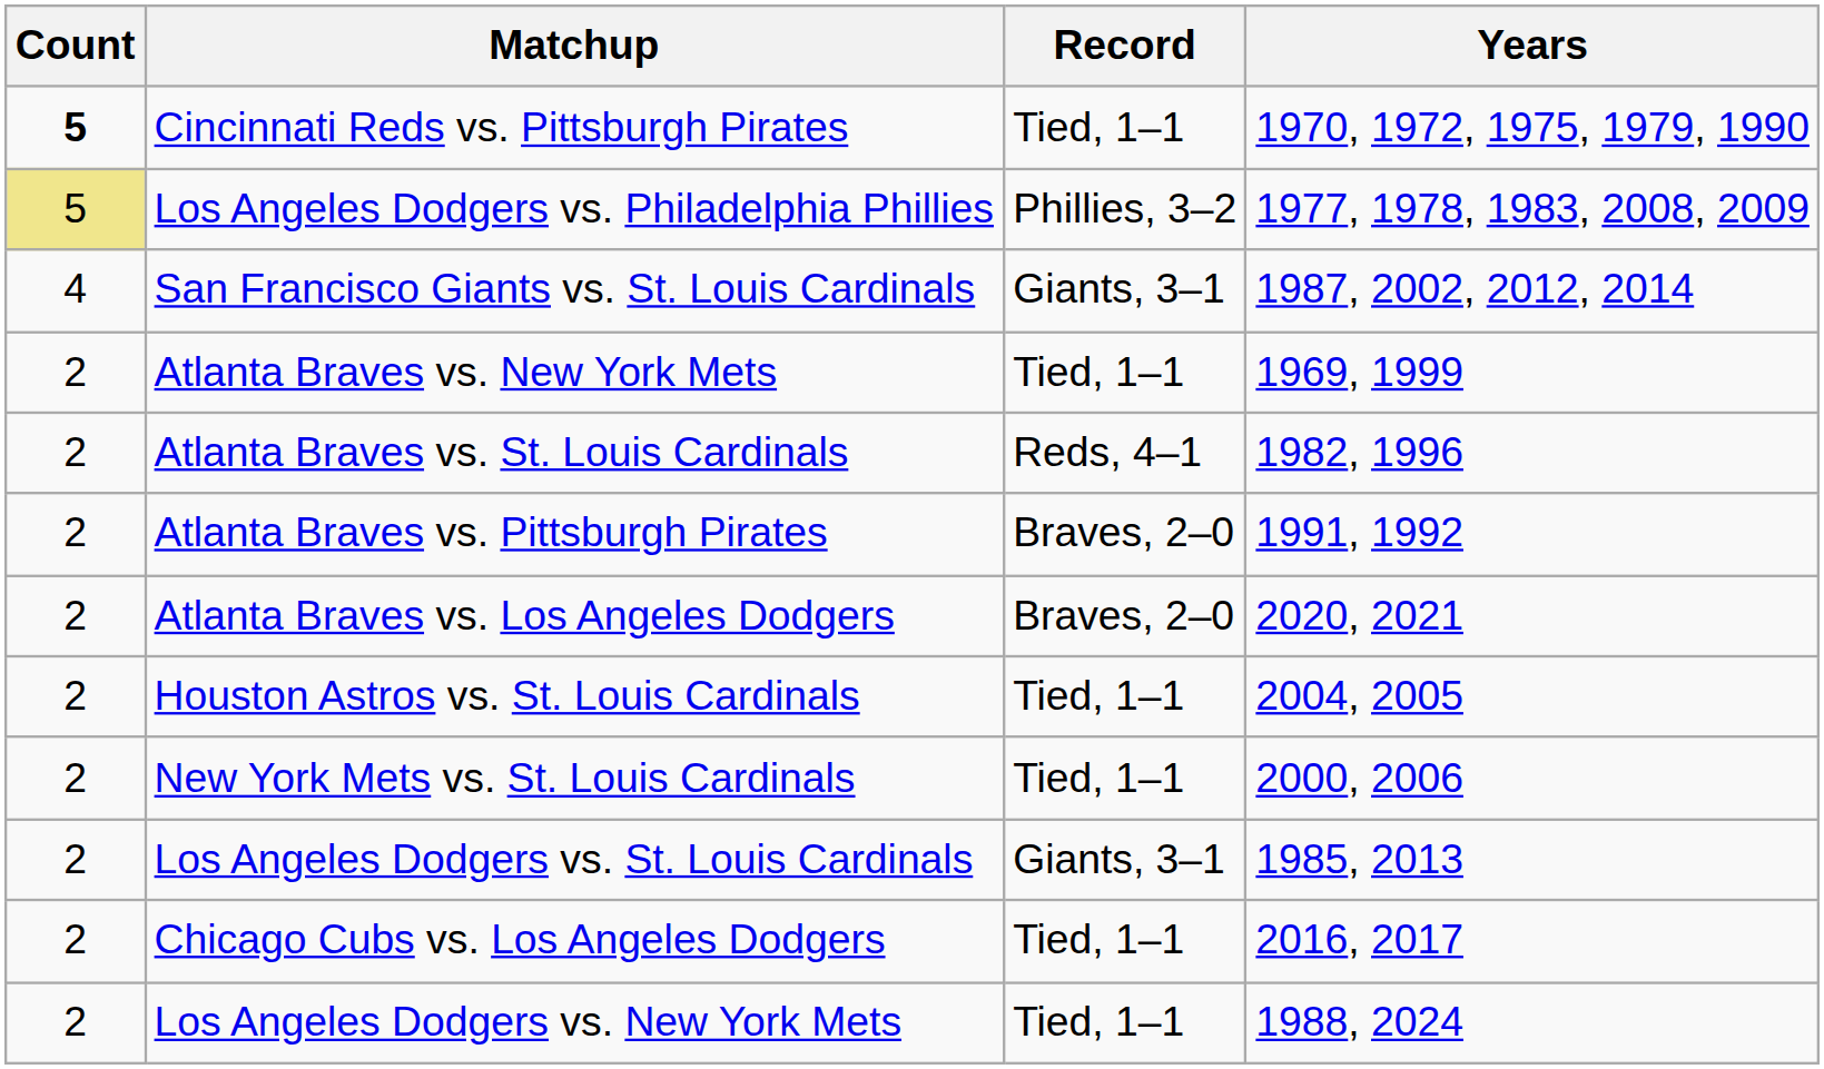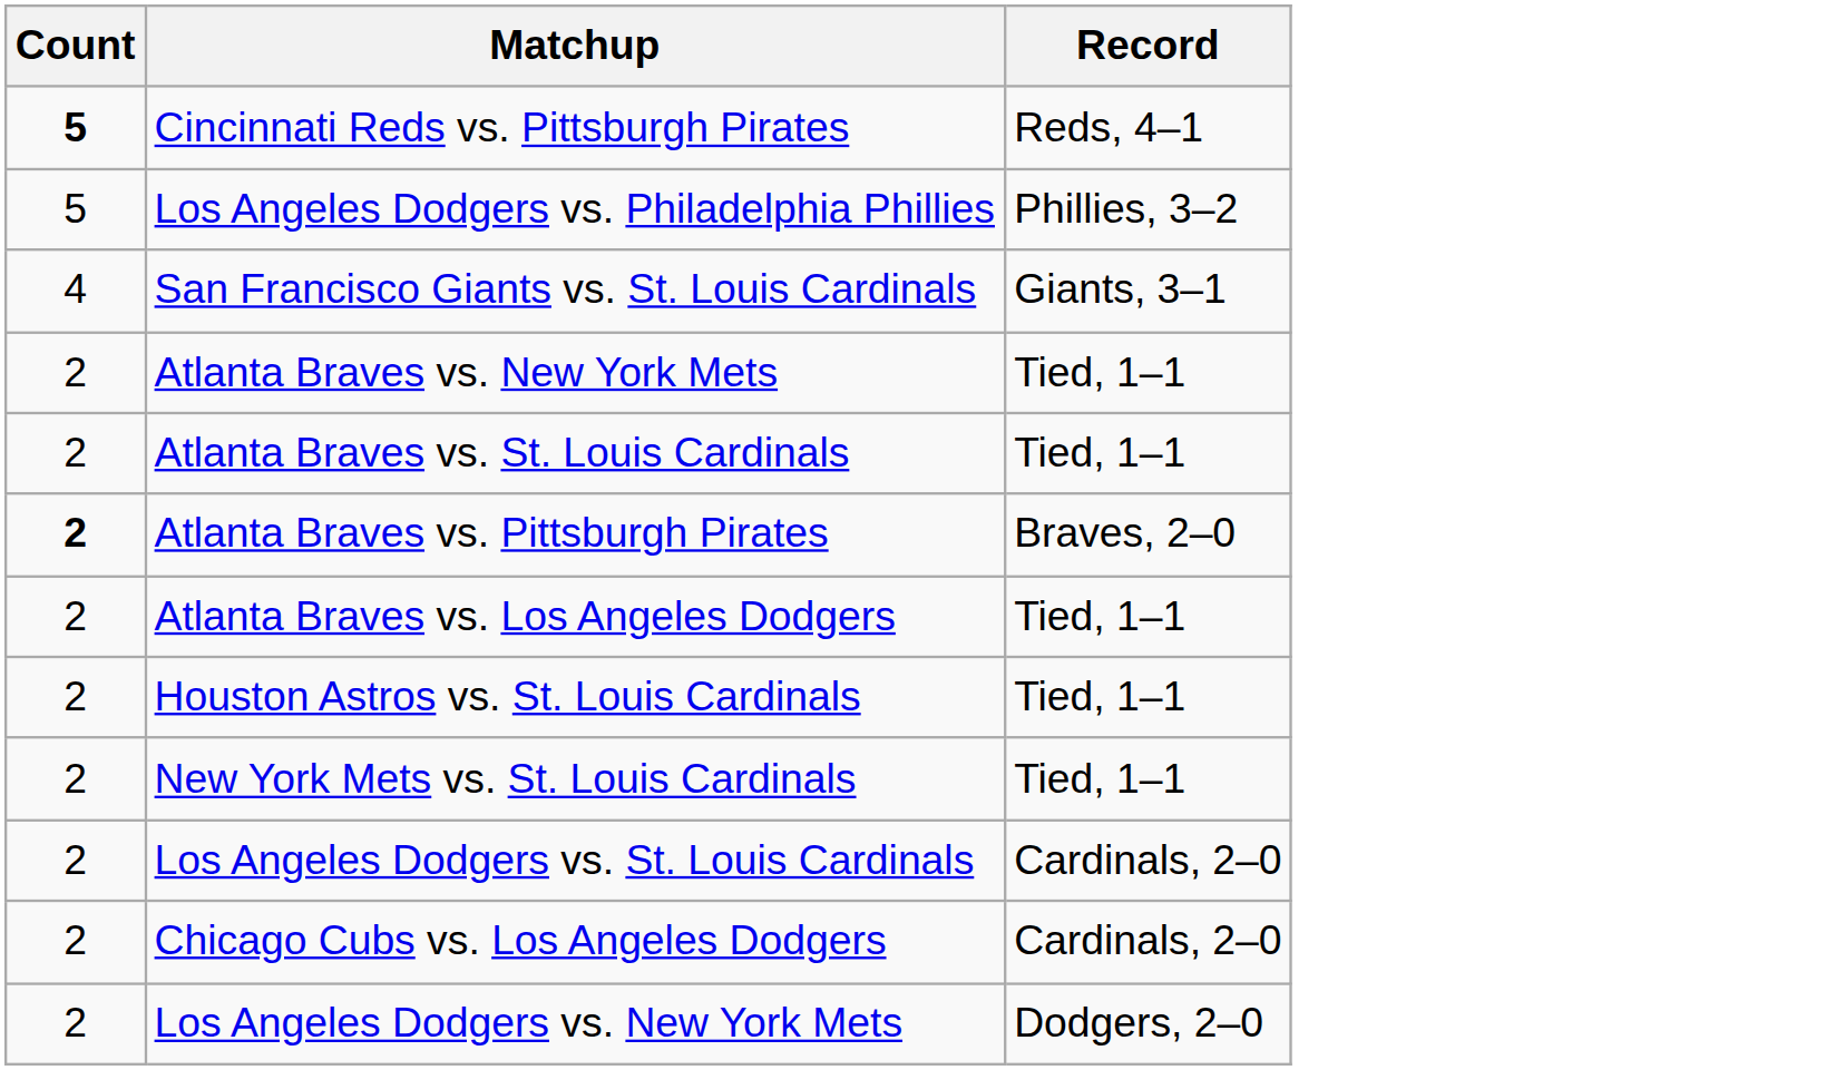 <table class="wikitable" style="font-size:1.00em; line-height:1.5em;">
 <tr>
 <th>Count</th>
 <th>Matchup</th>
 <th>Record</th>
-<th>Years</th>
 </tr>
 <tr>
 <td align="center"><strong>5</strong></td>
 <td><a href='#'>Cincinnati Reds</a> vs. <a href='#'>Pittsburgh Pirates</a></td>
-<td>Tied, 1–1</td>
-<td><a href='#'>1970</a>, <a href='#'>1972</a>, <a href='#'>1975</a>, <a href='#'>1979</a>, <a href='#'>1990</a></td>
+<td>Reds, 4–1</td>
 </tr>
 <tr>
-<td align="center" style="background: khaki;">5</td>
+<td align="center">5</td>
 <td><a href='#'>Los Angeles Dodgers</a> vs. <a href='#'>Philadelphia Phillies</a></td>
 <td>Phillies, 3–2</td>
-<td><a href='#'>1977</a>, <a href='#'>1978</a>, <a href='#'>1983</a>, <a href='#'>2008</a>, <a href='#'>2009</a></td>
 </tr>
 <tr>
 <td align="center">4</td>
 <td><a href='#'>San Francisco Giants</a> vs. <a href='#'>St. Louis Cardinals</a></td>
 <td>Giants, 3–1</td>
-<td><a href='#'>1987</a>, <a href='#'>2002</a>, <a href='#'>2012</a>, <a href='#'>2014</a></td>
 </tr>
 <tr>
 <td align="center">2</td>
 <td><a href='#'>Atlanta Braves</a> vs. <a href='#'>New York Mets</a></td>
 <td>Tied, 1–1</td>
-<td><a href='#'>1969</a>, <a href='#'>1999</a></td>
 </tr>
 <tr>
 <td align="center">2</td>
 <td><a href='#'>Atlanta Braves</a> vs. <a href='#'>St. Louis Cardinals</a></td>
-<td>Reds, 4–1</td>
-<td><a href='#'>1982</a>, <a href='#'>1996</a></td>
+<td>Tied, 1–1</td>
 </tr>
 <tr>
-<td align="center">2</td>
+<td align="center"><strong>2</strong></td>
 <td><a href='#'>Atlanta Braves</a> vs. <a href='#'>Pittsburgh Pirates</a></td>
 <td>Braves, 2–0</td>
-<td><a href='#'>1991</a>, <a href='#'>1992</a></td>
 </tr>
 <tr>
 <td align="center">2</td>
 <td><a href='#'>Atlanta Braves</a> vs. <a href='#'>Los Angeles Dodgers</a></td>
-<td>Braves, 2–0</td>
-<td><a href='#'>2020</a>, <a href='#'>2021</a></td>
+<td>Tied, 1–1</td>
 </tr>
 <tr>
 <td align="center">2</td>
 <td><a href='#'>Houston Astros</a> vs. <a href='#'>St. Louis Cardinals</a></td>
 <td>Tied, 1–1</td>
-<td><a href='#'>2004</a>, <a href='#'>2005</a></td>
 </tr>
 <tr>
 <td align="center">2</td>
 <td><a href='#'>New York Mets</a> vs. <a href='#'>St. Louis Cardinals</a></td>
 <td>Tied, 1–1</td>
-<td><a href='#'>2000</a>, <a href='#'>2006</a></td>
 </tr>
 <tr>
 <td align="center">2</td>
 <td><a href='#'>Los Angeles Dodgers</a> vs. <a href='#'>St. Louis Cardinals</a></td>
-<td>Giants, 3–1</td>
-<td><a href='#'>1985</a>, <a href='#'>2013</a></td>
+<td>Cardinals, 2–0</td>
 </tr>
 <tr>
 <td align="center">2</td>
 <td><a href='#'>Chicago Cubs</a> vs. <a href='#'>Los Angeles Dodgers</a></td>
-<td>Tied, 1–1</td>
-<td><a href='#'>2016</a>, <a href='#'>2017</a></td>
+<td>Cardinals, 2–0</td>
 </tr>
 <tr>
 <td align="center">2</td>
 <td><a href='#'>Los Angeles Dodgers</a> vs. <a href='#'>New York Mets</a></td>
-<td>Tied, 1–1</td>
-<td><a href='#'>1988</a>, <a href='#'>2024</a></td>
+<td>Dodgers, 2–0</td>
 </tr>
 </table>
